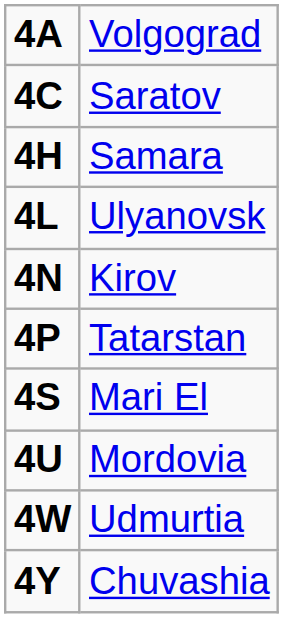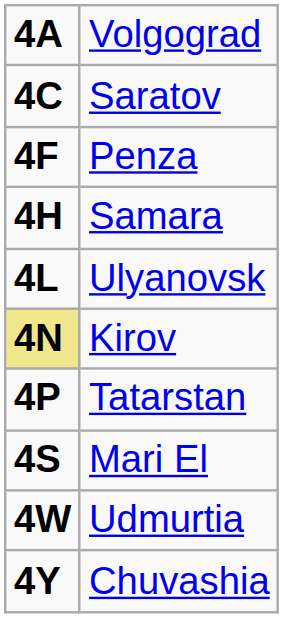 <table class=wikitable>
 <tr>
 <td><strong>4A</strong></td>
 <td><a href='#'>Volgograd</a></td>
 </tr>
 <tr>
 <td><strong>4C</strong></td>
 <td><a href='#'>Saratov</a></td>
 </tr>
 <tr>
+<td><strong>4F</strong></td>
+<td><a href='#'>Penza</a></td>
+</tr>
+<tr>
 <td><strong>4H</strong></td>
 <td><a href='#'>Samara</a></td>
 </tr>
 <tr>
 <td><strong>4L</strong></td>
 <td><a href='#'>Ulyanovsk</a></td>
 </tr>
 <tr>
-<td><strong>4N</strong></td>
+<td style="background: khaki;"><strong>4N</strong></td>
 <td><a href='#'>Kirov</a></td>
 </tr>
 <tr>
 <td><strong>4P</strong></td>
 <td><a href='#'>Tatarstan</a></td>
 </tr>
 <tr>
 <td><strong>4S</strong></td>
 <td><a href='#'>Mari El</a></td>
 </tr>
 <tr>
-<td><strong>4U</strong></td>
-<td><a href='#'>Mordovia</a></td>
-</tr>
-<tr>
 <td><strong>4W</strong></td>
 <td><a href='#'>Udmurtia</a></td>
 </tr>
 <tr>
 <td><strong>4Y</strong></td>
 <td><a href='#'>Chuvashia</a></td>
 </tr>
 </table>
